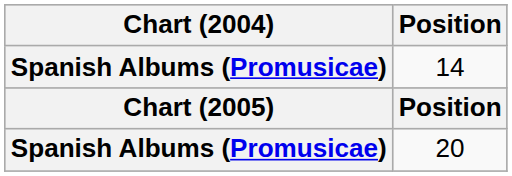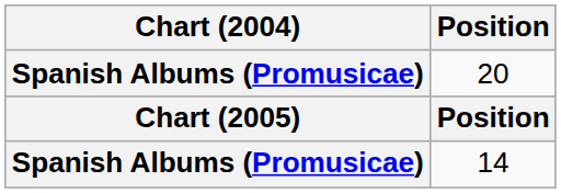 <table class="wikitable plainrowheaders">
 <tr>
 <th scope="col">Chart (2004)</th>
 <th scope="col">Position</th>
 </tr>
 <tr>
 <th scope="row">Spanish Albums (<a href='#'>Promusicae</a>)</th>
-<td align="center">14</td>
+<td align="center">20</td>
 </tr>
 <tr>
 <th scope="col">Chart (2005)</th>
 <th scope="col">Position</th>
 </tr>
 <tr>
 <th scope="row">Spanish Albums (<a href='#'>Promusicae</a>)</th>
-<td align="center">20</td>
+<td align="center">14</td>
 </tr>
 </table>
